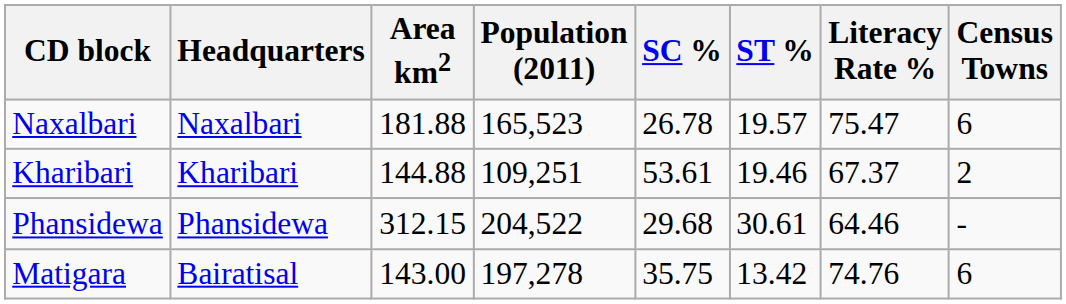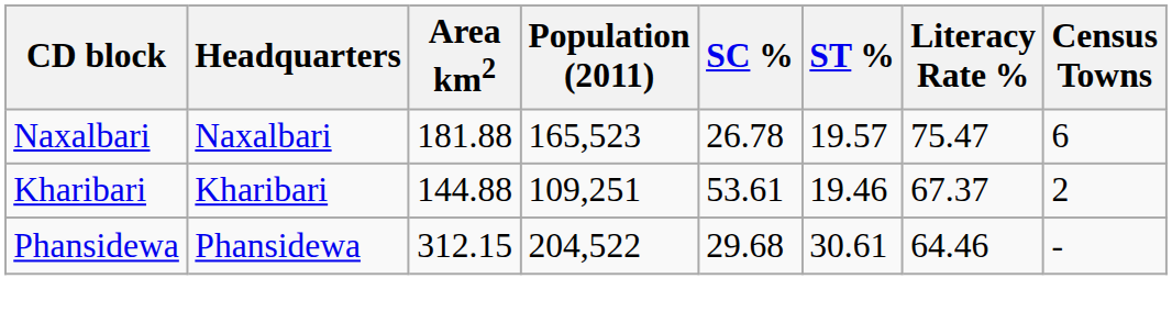 <table class="wikitable sortable">
 <tr>
 <th>CD block</th>
 <th>Headquarters</th>
 <th>Area<br>km<sup>2</sup></th>
 <th>Population<br>(2011)</th>
 <th><a href='#'>SC</a> %</th>
 <th><a href='#'>ST</a> %</th>
 <th>Literacy<br> Rate %</th>
 <th>Census<br>Towns</th>
 </tr>
 <tr>
 <td><a href='#'>Naxalbari</a></td>
 <td><a href='#'>Naxalbari</a></td>
 <td>181.88</td>
 <td>165,523</td>
 <td>26.78</td>
 <td>19.57</td>
 <td>75.47</td>
 <td>6</td>
 </tr>
 <tr>
 <td><a href='#'>Kharibari</a></td>
 <td><a href='#'>Kharibari</a></td>
 <td>144.88</td>
 <td>109,251</td>
 <td>53.61</td>
 <td>19.46</td>
 <td>67.37</td>
 <td>2</td>
 </tr>
 <tr>
 <td><a href='#'>Phansidewa</a></td>
 <td><a href='#'>Phansidewa</a></td>
 <td>312.15</td>
 <td>204,522</td>
 <td>29.68</td>
 <td>30.61</td>
 <td>64.46</td>
 <td>-</td>
 </tr>
-<tr>
-<td><a href='#'>Matigara</a></td>
-<td><a href='#'>Bairatisal</a></td>
-<td>143.00</td>
-<td>197,278</td>
-<td>35.75</td>
-<td>13.42</td>
-<td>74.76</td>
-<td>6</td>
-</tr>
 </table>
